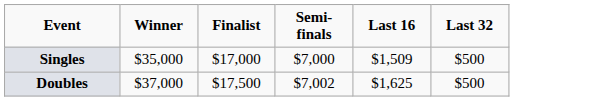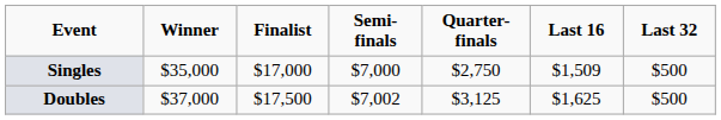 <table class="wikitable" style="font-size:90%; text-align:center">
 <tr>
 <td width="104px"><strong>Event</strong></td>
 <td width="68px"><strong>Winner</strong></td>
 <td width="68px"><strong>Finalist</strong></td>
 <td width="68px"><strong>Semi-finals</strong></td>
+<td width="80px"><strong>Quarter-finals</strong></td>
 <td width="68px"><strong>Last 16</strong></td>
 <td width="68px"><strong>Last 32</strong></td>
 </tr>
 <tr>
 <td bgcolor="#dfe2e9"><strong>Singles</strong></td>
 <td>$35,000</td>
 <td>$17,000</td>
 <td>$7,000</td>
+<td>$2,750</td>
 <td>$1,509</td>
 <td>$500</td>
 </tr>
 <tr>
 <td bgcolor="#dfe2e9"><strong>Doubles</strong></td>
 <td>$37,000</td>
 <td>$17,500</td>
 <td>$7,002</td>
+<td>$3,125</td>
 <td>$1,625</td>
 <td>$500</td>
 </tr>
 </table>
